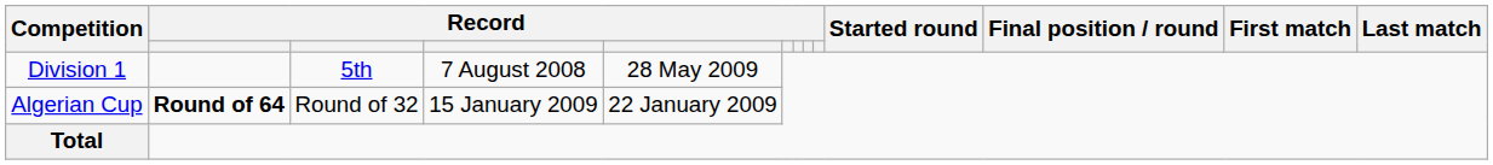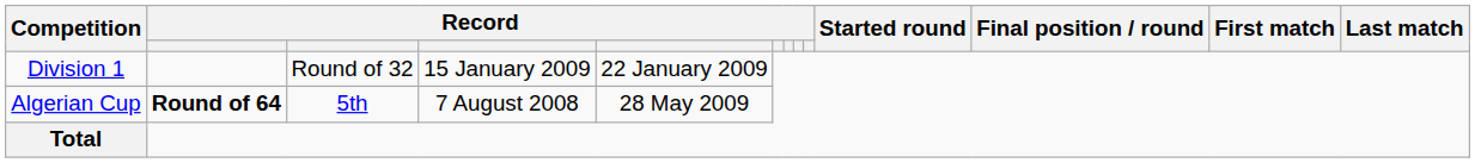 <table class="wikitable" style="text-align: center">
 <tr>
 <th rowspan=2>Competition</th>
 <th colspan=8>Record</th>
 <th rowspan=2>Started round</th>
 <th rowspan=2>Final position / round</th>
 <th rowspan=2>First match</th>
 <th rowspan=2>Last match</th>
 </tr>
 <tr>
 <th></th>
 <th></th>
 <th></th>
 <th></th>
 <th></th>
 <th></th>
 <th></th>
 <th></th>
 </tr>
 <tr>
 <td><a href='#'>Division 1</a><br></td>
 <td></td>
+<td>Round of 32</td>
+<td>15 January 2009</td>
+<td>22 January 2009</td>
+</tr>
+<tr>
+<td><a href='#'>Algerian Cup</a><br></td>
+<td><strong>Round of 64</strong></td>
 <td><a href='#'>5th</a></td>
 <td>7 August 2008</td>
 <td>28 May 2009</td>
 </tr>
 <tr>
-<td><a href='#'>Algerian Cup</a><br></td>
-<td><strong>Round of 64</strong></td>
-<td>Round of 32</td>
-<td>15 January 2009</td>
-<td>22 January 2009</td>
-</tr>
-<tr>
 <th>Total<br></th>
 </tr>
 </table>
